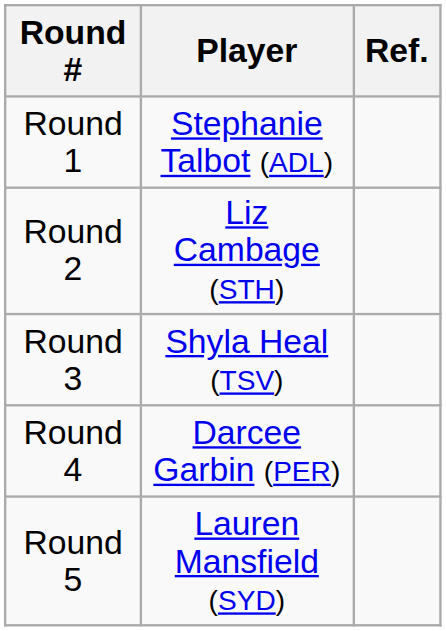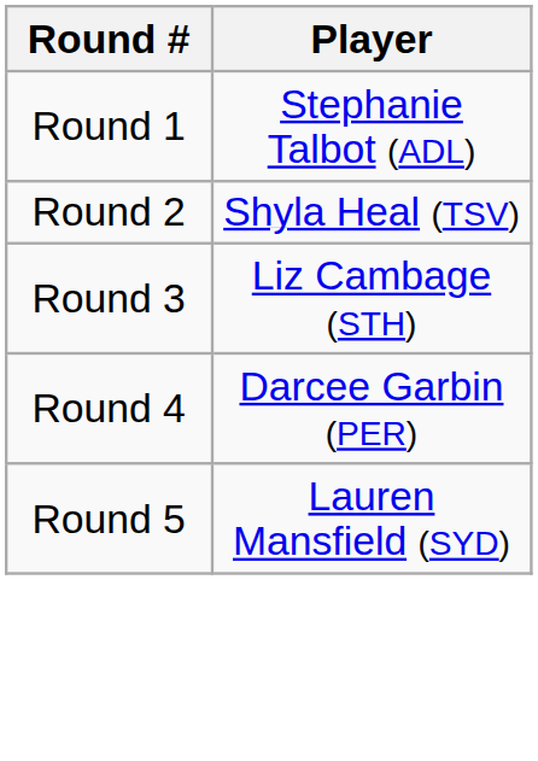 <table class="wikitable" style="width: 30%; text-align:center; font-size:90%">
 <tr>
 <th rowspan=1 width=40>Round #</th>
 <th width=75>Player</th>
-<th width=5>Ref.</th>
 </tr>
 <tr>
 <td>Round 1</td>
 <td><a href='#'>Stephanie Talbot</a> <small>(<a href='#'>ADL</a>) </small></td>
-<td></td>
 </tr>
 <tr>
 <td>Round 2</td>
-<td><a href='#'>Liz Cambage</a> <small>(<a href='#'>STH</a>)</small></td>
-<td></td>
+<td><a href='#'>Shyla Heal</a> <small> (<a href='#'>TSV</a>)</small></td>
 </tr>
 <tr>
 <td>Round 3</td>
-<td><a href='#'>Shyla Heal</a> <small> (<a href='#'>TSV</a>)</small></td>
-<td></td>
+<td><a href='#'>Liz Cambage</a> <small>(<a href='#'>STH</a>)</small></td>
 </tr>
 <tr>
 <td>Round 4</td>
 <td><a href='#'>Darcee Garbin</a> <small> (<a href='#'>PER</a>)</small></td>
-<td></td>
 </tr>
 <tr>
 <td>Round 5</td>
 <td><a href='#'>Lauren Mansfield</a> <small> (<a href='#'>SYD</a>)</small></td>
-<td></td>
 </tr>
 </table>
